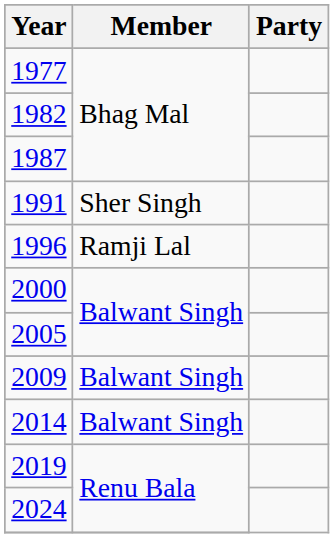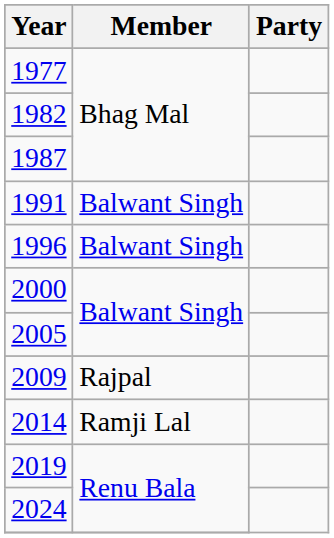 <table class="wikitable">
 <tr>
 <th>Year</th>
 <th>Member</th>
 <th colspan="2">Party</th>
 </tr>
 <tr>
 <td><a href='#'>1977</a></td>
 <td rowspan=3>Bhag Mal</td>
 <td></td>
 </tr>
 <tr>
 <td><a href='#'>1982</a></td>
 <td></td>
 </tr>
 <tr>
 <td><a href='#'>1987</a></td>
 <td></td>
 </tr>
 <tr>
 <td><a href='#'>1991</a></td>
-<td>Sher Singh</td>
+<td><a href='#'>Balwant Singh</a></td>
 </tr>
 <tr>
 <td><a href='#'>1996</a></td>
-<td>Ramji Lal</td>
+<td><a href='#'>Balwant Singh</a></td>
 <td></td>
 </tr>
 <tr>
 <td><a href='#'>2000</a></td>
 <td rowspan=2><a href='#'>Balwant Singh</a></td>
 <td></td>
 </tr>
 <tr>
 <td><a href='#'>2005</a></td>
 </tr>
 <tr>
 <td><a href='#'>2009</a></td>
-<td><a href='#'>Balwant Singh</a></td>
+<td>Rajpal</td>
 <td></td>
 </tr>
 <tr>
 <td><a href='#'>2014</a></td>
-<td><a href='#'>Balwant Singh</a></td>
+<td>Ramji Lal</td>
 <td></td>
 </tr>
 <tr>
 <td><a href='#'>2019</a></td>
 <td rowspan=2><a href='#'>Renu Bala</a></td>
 <td></td>
 </tr>
 <tr>
 <td><a href='#'>2024</a></td>
 </tr>
 <tr>
 </tr>
 </table>
